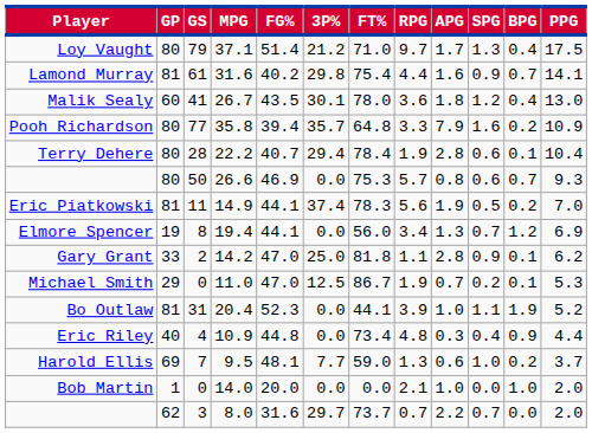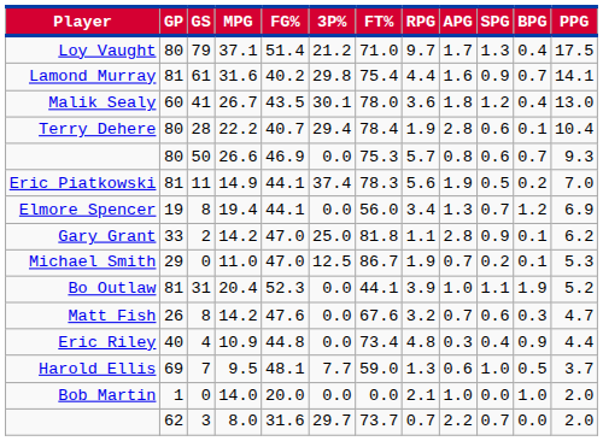 <table class="wikitable sortable" style="text-align:right;">
 <tr>
 <th style="background:#D50032; color:#FFFFFF; border-top:#003DA5 3px solid; border-bottom:#003DA5 3px solid;">Player</th>
 <th style="background:#D50032; color:#FFFFFF; border-top:#003DA5 3px solid; border-bottom:#003DA5 3px solid;">GP</th>
 <th style="background:#D50032; color:#FFFFFF; border-top:#003DA5 3px solid; border-bottom:#003DA5 3px solid;">GS</th>
 <th style="background:#D50032; color:#FFFFFF; border-top:#003DA5 3px solid; border-bottom:#003DA5 3px solid;">MPG</th>
 <th style="background:#D50032; color:#FFFFFF; border-top:#003DA5 3px solid; border-bottom:#003DA5 3px solid;">FG%</th>
 <th style="background:#D50032; color:#FFFFFF; border-top:#003DA5 3px solid; border-bottom:#003DA5 3px solid;">3P%</th>
 <th style="background:#D50032; color:#FFFFFF; border-top:#003DA5 3px solid; border-bottom:#003DA5 3px solid;">FT%</th>
 <th style="background:#D50032; color:#FFFFFF; border-top:#003DA5 3px solid; border-bottom:#003DA5 3px solid;">RPG</th>
 <th style="background:#D50032; color:#FFFFFF; border-top:#003DA5 3px solid; border-bottom:#003DA5 3px solid;">APG</th>
 <th style="background:#D50032; color:#FFFFFF; border-top:#003DA5 3px solid; border-bottom:#003DA5 3px solid;">SPG</th>
 <th style="background:#D50032; color:#FFFFFF; border-top:#003DA5 3px solid; border-bottom:#003DA5 3px solid;">BPG</th>
 <th style="background:#D50032; color:#FFFFFF; border-top:#003DA5 3px solid; border-bottom:#003DA5 3px solid;">PPG</th>
 </tr>
 <tr>
 <td><a href='#'>Loy Vaught</a></td>
 <td>80</td>
 <td>79</td>
 <td>37.1</td>
 <td>51.4</td>
 <td>21.2</td>
 <td>71.0</td>
 <td>9.7</td>
 <td>1.7</td>
 <td>1.3</td>
 <td>0.4</td>
 <td>17.5</td>
 </tr>
 <tr>
 <td><a href='#'>Lamond Murray</a></td>
 <td>81</td>
 <td>61</td>
 <td>31.6</td>
 <td>40.2</td>
 <td>29.8</td>
 <td>75.4</td>
 <td>4.4</td>
 <td>1.6</td>
 <td>0.9</td>
 <td>0.7</td>
 <td>14.1</td>
 </tr>
 <tr>
 <td><a href='#'>Malik Sealy</a></td>
 <td>60</td>
 <td>41</td>
 <td>26.7</td>
 <td>43.5</td>
 <td>30.1</td>
 <td>78.0</td>
 <td>3.6</td>
 <td>1.8</td>
 <td>1.2</td>
 <td>0.4</td>
 <td>13.0</td>
-</tr>
-<tr>
-<td><a href='#'>Pooh Richardson</a></td>
-<td>80</td>
-<td>77</td>
-<td>35.8</td>
-<td>39.4</td>
-<td>35.7</td>
-<td>64.8</td>
-<td>3.3</td>
-<td>7.9</td>
-<td>1.6</td>
-<td>0.2</td>
-<td>10.9</td>
 </tr>
 <tr>
 <td><a href='#'>Terry Dehere</a></td>
 <td>80</td>
 <td>28</td>
 <td>22.2</td>
 <td>40.7</td>
 <td>29.4</td>
 <td>78.4</td>
 <td>1.9</td>
 <td>2.8</td>
 <td>0.6</td>
 <td>0.1</td>
 <td>10.4</td>
 </tr>
 <tr>
 <td></td>
 <td>80</td>
 <td>50</td>
 <td>26.6</td>
 <td>46.9</td>
 <td>0.0</td>
 <td>75.3</td>
 <td>5.7</td>
 <td>0.8</td>
 <td>0.6</td>
 <td>0.7</td>
 <td>9.3</td>
 </tr>
 <tr>
 <td><a href='#'>Eric Piatkowski</a></td>
 <td>81</td>
 <td>11</td>
 <td>14.9</td>
 <td>44.1</td>
 <td>37.4</td>
 <td>78.3</td>
 <td>5.6</td>
 <td>1.9</td>
 <td>0.5</td>
 <td>0.2</td>
 <td>7.0</td>
 </tr>
 <tr>
 <td><a href='#'>Elmore Spencer</a></td>
 <td>19</td>
 <td>8</td>
 <td>19.4</td>
 <td>44.1</td>
 <td>0.0</td>
 <td>56.0</td>
 <td>3.4</td>
 <td>1.3</td>
 <td>0.7</td>
 <td>1.2</td>
 <td>6.9</td>
 </tr>
 <tr>
 <td><a href='#'>Gary Grant</a></td>
 <td>33</td>
 <td>2</td>
 <td>14.2</td>
 <td>47.0</td>
 <td>25.0</td>
 <td>81.8</td>
 <td>1.1</td>
 <td>2.8</td>
 <td>0.9</td>
 <td>0.1</td>
 <td>6.2</td>
 </tr>
 <tr>
 <td><a href='#'>Michael Smith</a></td>
 <td>29</td>
 <td>0</td>
 <td>11.0</td>
 <td>47.0</td>
 <td>12.5</td>
 <td>86.7</td>
 <td>1.9</td>
 <td>0.7</td>
 <td>0.2</td>
 <td>0.1</td>
 <td>5.3</td>
 </tr>
 <tr>
 <td><a href='#'>Bo Outlaw</a></td>
 <td>81</td>
 <td>31</td>
 <td>20.4</td>
 <td>52.3</td>
 <td>0.0</td>
 <td>44.1</td>
 <td>3.9</td>
 <td>1.0</td>
 <td>1.1</td>
 <td>1.9</td>
 <td>5.2</td>
 </tr>
 <tr>
+<td><a href='#'>Matt Fish</a></td>
+<td>26</td>
+<td>8</td>
+<td>14.2</td>
+<td>47.6</td>
+<td>0.0</td>
+<td>67.6</td>
+<td>3.2</td>
+<td>0.7</td>
+<td>0.6</td>
+<td>0.3</td>
+<td>4.7</td>
+</tr>
+<tr>
 <td><a href='#'>Eric Riley</a></td>
 <td>40</td>
 <td>4</td>
 <td>10.9</td>
 <td>44.8</td>
 <td>0.0</td>
 <td>73.4</td>
 <td>4.8</td>
 <td>0.3</td>
 <td>0.4</td>
 <td>0.9</td>
 <td>4.4</td>
 </tr>
 <tr>
 <td><a href='#'>Harold Ellis</a></td>
 <td>69</td>
 <td>7</td>
 <td>9.5</td>
 <td>48.1</td>
 <td>7.7</td>
 <td>59.0</td>
 <td>1.3</td>
 <td>0.6</td>
 <td>1.0</td>
-<td>0.2</td>
+<td>0.5</td>
 <td>3.7</td>
 </tr>
 <tr>
 <td><a href='#'>Bob Martin</a></td>
 <td>1</td>
 <td>0</td>
 <td>14.0</td>
 <td>20.0</td>
 <td>0.0</td>
 <td>0.0</td>
 <td>2.1</td>
 <td>1.0</td>
 <td>0.0</td>
 <td>1.0</td>
 <td>2.0</td>
 </tr>
 <tr>
 <td></td>
 <td>62</td>
 <td>3</td>
 <td>8.0</td>
 <td>31.6</td>
 <td>29.7</td>
 <td>73.7</td>
 <td>0.7</td>
 <td>2.2</td>
 <td>0.7</td>
 <td>0.0</td>
 <td>2.0</td>
 </tr>
 </table>
